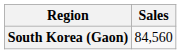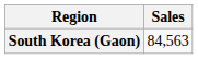 <table class="wikitable plainrowheaders" style="text-align:center;">
 <tr>
 <th>Region</th>
 <th>Sales</th>
 </tr>
 <tr>
 <th scope=row>South Korea (Gaon)</th>
-<td>84,560</td>
+<td>84,563</td>
 </tr>
 </table>
